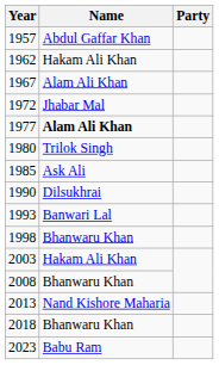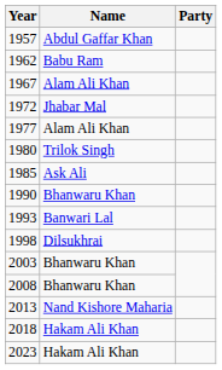 <table class="wikitable sortable">
 <tr>
 <th>Year</th>
 <th>Name</th>
 <th colspan=2>Party</th>
 </tr>
 <tr>
 <td>1957</td>
 <td><a href='#'>Abdul Gaffar Khan</a></td>
 <td></td>
 </tr>
 <tr>
 <td>1962</td>
-<td>Hakam Ali Khan</td>
+<td><a href='#'>Babu Ram</a></td>
 <td></td>
 </tr>
 <tr>
 <td>1967</td>
 <td><a href='#'>Alam Ali Khan</a></td>
 <td></td>
 </tr>
 <tr>
 <td>1972</td>
 <td><a href='#'>Jhabar Mal</a></td>
 <td></td>
 </tr>
 <tr>
 <td>1977</td>
-<td><strong>Alam Ali Khan</strong></td>
+<td>Alam Ali Khan</td>
 <td></td>
 </tr>
 <tr>
 <td>1980</td>
 <td><a href='#'>Trilok Singh</a></td>
 <td></td>
 </tr>
 <tr>
 <td>1985</td>
 <td><a href='#'>Ask Ali</a></td>
 <td></td>
 </tr>
 <tr>
 <td>1990</td>
-<td><a href='#'>Dilsukhrai</a></td>
+<td><a href='#'>Bhanwaru Khan</a></td>
 <td></td>
 </tr>
 <tr>
 <td>1993</td>
 <td><a href='#'>Banwari Lal</a></td>
 <td></td>
 </tr>
 <tr>
 <td>1998</td>
-<td><a href='#'>Bhanwaru Khan</a></td>
+<td><a href='#'>Dilsukhrai</a></td>
 <td></td>
 </tr>
 <tr>
 <td>2003</td>
-<td><a href='#'>Hakam Ali Khan</a></td>
+<td>Bhanwaru Khan</td>
 </tr>
 <tr>
 <td>2008</td>
 <td>Bhanwaru Khan</td>
 </tr>
 <tr>
 <td>2013</td>
 <td><a href='#'>Nand Kishore Maharia</a></td>
 <td></td>
 </tr>
 <tr>
 <td>2018</td>
-<td>Bhanwaru Khan</td>
+<td><a href='#'>Hakam Ali Khan</a></td>
 <td></td>
 </tr>
 <tr>
 <td>2023</td>
-<td><a href='#'>Babu Ram</a></td>
+<td>Hakam Ali Khan</td>
 <td></td>
 </tr>
 </table>
